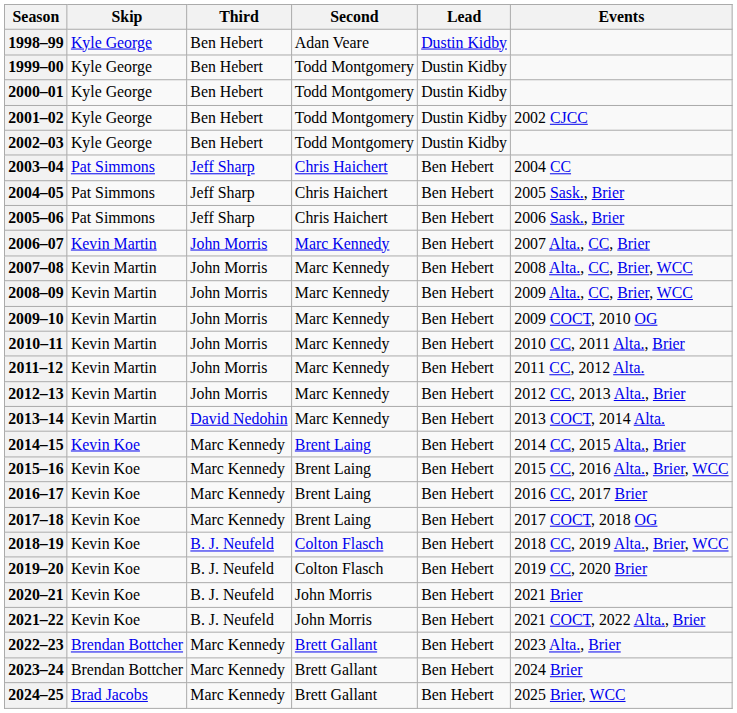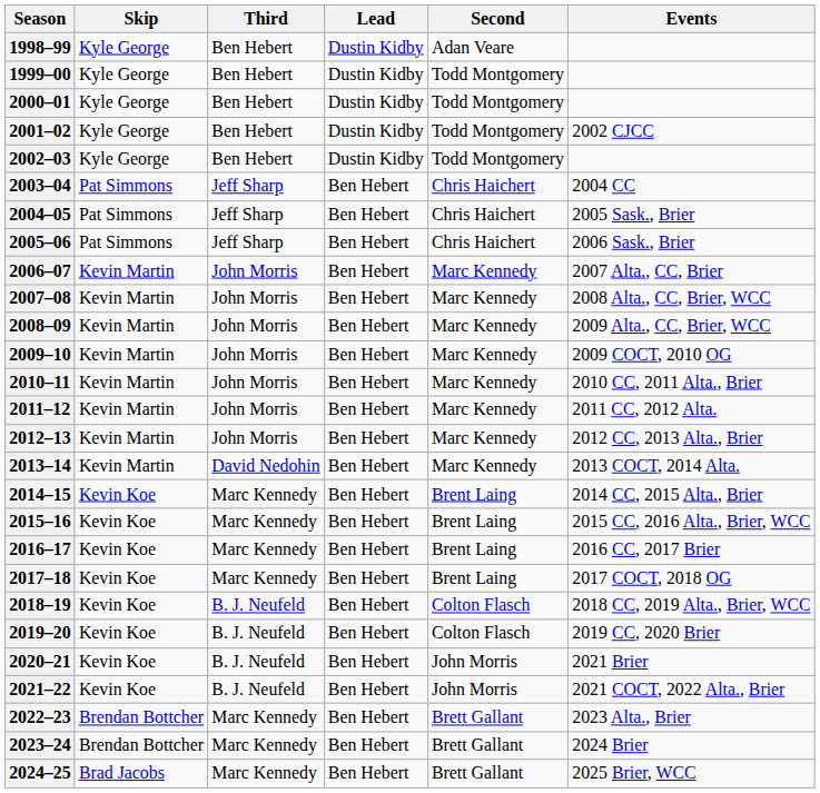 <table class="wikitable">
 <tr>
 <th scope="col">Season</th>
 <th scope="col">Skip</th>
 <th scope="col">Third</th>
+<th scope="col">Lead</th>
 <th scope="col">Second</th>
-<th scope="col">Lead</th>
 <th scope="col">Events</th>
 </tr>
 <tr>
 <th scope="row">1998–99</th>
 <td><a href='#'>Kyle George</a></td>
 <td>Ben Hebert</td>
+<td><a href='#'>Dustin Kidby</a></td>
 <td>Adan Veare</td>
-<td><a href='#'>Dustin Kidby</a></td>
 <td></td>
 </tr>
 <tr>
 <th scope="row">1999–00</th>
 <td>Kyle George</td>
 <td>Ben Hebert</td>
+<td>Dustin Kidby</td>
 <td>Todd Montgomery</td>
-<td>Dustin Kidby</td>
 <td></td>
 </tr>
 <tr>
 <th scope="row">2000–01</th>
 <td>Kyle George</td>
 <td>Ben Hebert</td>
+<td>Dustin Kidby</td>
 <td>Todd Montgomery</td>
-<td>Dustin Kidby</td>
 <td></td>
 </tr>
 <tr>
 <th scope="row">2001–02</th>
 <td>Kyle George</td>
 <td>Ben Hebert</td>
+<td>Dustin Kidby</td>
 <td>Todd Montgomery</td>
-<td>Dustin Kidby</td>
 <td>2002 <a href='#'>CJCC</a></td>
 </tr>
 <tr>
 <th scope="row">2002–03</th>
 <td>Kyle George</td>
 <td>Ben Hebert</td>
+<td>Dustin Kidby</td>
 <td>Todd Montgomery</td>
-<td>Dustin Kidby</td>
 <td></td>
 </tr>
 <tr>
 <th scope="row">2003–04</th>
 <td><a href='#'>Pat Simmons</a></td>
 <td><a href='#'>Jeff Sharp</a></td>
+<td>Ben Hebert</td>
 <td><a href='#'>Chris Haichert</a></td>
-<td>Ben Hebert</td>
 <td>2004 <a href='#'>CC</a></td>
 </tr>
 <tr>
 <th scope="row">2004–05</th>
 <td>Pat Simmons</td>
 <td>Jeff Sharp</td>
+<td>Ben Hebert</td>
 <td>Chris Haichert</td>
-<td>Ben Hebert</td>
 <td>2005 <a href='#'>Sask.</a>, <a href='#'>Brier</a></td>
 </tr>
 <tr>
 <th scope="row">2005–06</th>
 <td>Pat Simmons</td>
 <td>Jeff Sharp</td>
+<td>Ben Hebert</td>
 <td>Chris Haichert</td>
-<td>Ben Hebert</td>
 <td>2006 <a href='#'>Sask.</a>, <a href='#'>Brier</a></td>
 </tr>
 <tr>
 <th scope="row">2006–07</th>
 <td><a href='#'>Kevin Martin</a></td>
 <td><a href='#'>John Morris</a></td>
+<td>Ben Hebert</td>
 <td><a href='#'>Marc Kennedy</a></td>
-<td>Ben Hebert</td>
 <td>2007 <a href='#'>Alta.</a>, <a href='#'>CC</a>, <a href='#'>Brier</a></td>
 </tr>
 <tr>
 <th scope="row">2007–08</th>
 <td>Kevin Martin</td>
 <td>John Morris</td>
+<td>Ben Hebert</td>
 <td>Marc Kennedy</td>
-<td>Ben Hebert</td>
 <td>2008 <a href='#'>Alta.</a>, <a href='#'>CC</a>, <a href='#'>Brier</a>, <a href='#'>WCC</a></td>
 </tr>
 <tr>
 <th scope="row">2008–09</th>
 <td>Kevin Martin</td>
 <td>John Morris</td>
+<td>Ben Hebert</td>
 <td>Marc Kennedy</td>
-<td>Ben Hebert</td>
 <td>2009 <a href='#'>Alta.</a>, <a href='#'>CC</a>, <a href='#'>Brier</a>, <a href='#'>WCC</a></td>
 </tr>
 <tr>
 <th scope="row">2009–10</th>
 <td>Kevin Martin</td>
 <td>John Morris</td>
+<td>Ben Hebert</td>
 <td>Marc Kennedy</td>
-<td>Ben Hebert</td>
 <td>2009 <a href='#'>COCT</a>, 2010 <a href='#'>OG</a></td>
 </tr>
 <tr>
 <th scope="row">2010–11</th>
 <td>Kevin Martin</td>
 <td>John Morris</td>
+<td>Ben Hebert</td>
 <td>Marc Kennedy</td>
-<td>Ben Hebert</td>
 <td>2010 <a href='#'>CC</a>, 2011 <a href='#'>Alta.</a>, <a href='#'>Brier</a></td>
 </tr>
 <tr>
 <th scope="row">2011–12</th>
 <td>Kevin Martin</td>
 <td>John Morris</td>
+<td>Ben Hebert</td>
 <td>Marc Kennedy</td>
-<td>Ben Hebert</td>
 <td>2011 <a href='#'>CC</a>, 2012 <a href='#'>Alta.</a></td>
 </tr>
 <tr>
 <th scope="row">2012–13</th>
 <td>Kevin Martin</td>
 <td>John Morris</td>
+<td>Ben Hebert</td>
 <td>Marc Kennedy</td>
-<td>Ben Hebert</td>
 <td>2012 <a href='#'>CC</a>, 2013 <a href='#'>Alta.</a>, <a href='#'>Brier</a></td>
 </tr>
 <tr>
 <th scope="row">2013–14</th>
 <td>Kevin Martin</td>
 <td><a href='#'>David Nedohin</a></td>
+<td>Ben Hebert</td>
 <td>Marc Kennedy</td>
-<td>Ben Hebert</td>
 <td>2013 <a href='#'>COCT</a>, 2014 <a href='#'>Alta.</a></td>
 </tr>
 <tr>
 <th scope="row">2014–15</th>
 <td><a href='#'>Kevin Koe</a></td>
 <td>Marc Kennedy</td>
+<td>Ben Hebert</td>
 <td><a href='#'>Brent Laing</a></td>
-<td>Ben Hebert</td>
 <td>2014 <a href='#'>CC</a>, 2015 <a href='#'>Alta.</a>, <a href='#'>Brier</a></td>
 </tr>
 <tr>
 <th scope="row">2015–16</th>
 <td>Kevin Koe</td>
 <td>Marc Kennedy</td>
+<td>Ben Hebert</td>
 <td>Brent Laing</td>
-<td>Ben Hebert</td>
 <td>2015 <a href='#'>CC</a>, 2016 <a href='#'>Alta.</a>, <a href='#'>Brier</a>, <a href='#'>WCC</a></td>
 </tr>
 <tr>
 <th scope="row">2016–17</th>
 <td>Kevin Koe</td>
 <td>Marc Kennedy</td>
+<td>Ben Hebert</td>
 <td>Brent Laing</td>
-<td>Ben Hebert</td>
 <td>2016 <a href='#'>CC</a>, 2017 <a href='#'>Brier</a></td>
 </tr>
 <tr>
 <th scope="row">2017–18</th>
 <td>Kevin Koe</td>
 <td>Marc Kennedy</td>
+<td>Ben Hebert</td>
 <td>Brent Laing</td>
-<td>Ben Hebert</td>
 <td>2017 <a href='#'>COCT</a>, 2018 <a href='#'>OG</a></td>
 </tr>
 <tr>
 <th scope="row">2018–19</th>
 <td>Kevin Koe</td>
 <td><a href='#'>B. J. Neufeld</a></td>
+<td>Ben Hebert</td>
 <td><a href='#'>Colton Flasch</a></td>
-<td>Ben Hebert</td>
 <td>2018 <a href='#'>CC</a>, 2019 <a href='#'>Alta.</a>, <a href='#'>Brier</a>, <a href='#'>WCC</a></td>
 </tr>
 <tr>
 <th scope="row">2019–20</th>
 <td>Kevin Koe</td>
 <td>B. J. Neufeld</td>
+<td>Ben Hebert</td>
 <td>Colton Flasch</td>
-<td>Ben Hebert</td>
 <td>2019 <a href='#'>CC</a>, 2020 <a href='#'>Brier</a></td>
 </tr>
 <tr>
 <th scope="row">2020–21</th>
 <td>Kevin Koe</td>
 <td>B. J. Neufeld</td>
+<td>Ben Hebert</td>
 <td>John Morris</td>
-<td>Ben Hebert</td>
 <td>2021 <a href='#'>Brier</a></td>
 </tr>
 <tr>
 <th scope="row">2021–22</th>
 <td>Kevin Koe</td>
 <td>B. J. Neufeld</td>
+<td>Ben Hebert</td>
 <td>John Morris</td>
-<td>Ben Hebert</td>
 <td>2021 <a href='#'>COCT</a>, 2022 <a href='#'>Alta.</a>, <a href='#'>Brier</a></td>
 </tr>
 <tr>
 <th scope="row">2022–23</th>
 <td><a href='#'>Brendan Bottcher</a></td>
 <td>Marc Kennedy</td>
+<td>Ben Hebert</td>
 <td><a href='#'>Brett Gallant</a></td>
-<td>Ben Hebert</td>
 <td>2023 <a href='#'>Alta.</a>, <a href='#'>Brier</a></td>
 </tr>
 <tr>
 <th scope="row">2023–24</th>
 <td>Brendan Bottcher</td>
 <td>Marc Kennedy</td>
+<td>Ben Hebert</td>
 <td>Brett Gallant</td>
-<td>Ben Hebert</td>
 <td>2024 <a href='#'>Brier</a></td>
 </tr>
 <tr>
 <th scope="row">2024–25</th>
 <td><a href='#'>Brad Jacobs</a></td>
 <td>Marc Kennedy</td>
+<td>Ben Hebert</td>
 <td>Brett Gallant</td>
-<td>Ben Hebert</td>
 <td>2025 <a href='#'>Brier</a>, <a href='#'>WCC</a></td>
 </tr>
 </table>
